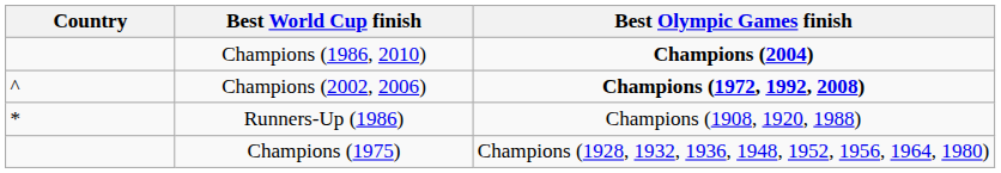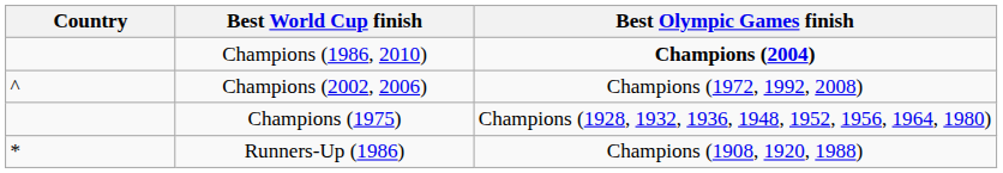 <table class="wikitable">
 <tr>
 <th style="width:125px;">Country</th>
 <th style="width:225px;">Best <a href='#'>World Cup</a> finish</th>
 <th style="width:450x;">Best <a href='#'>Olympic Games</a> finish</th>
 </tr>
 <tr style="text-align:center;">
 <td style="text-align:left;"></td>
 <td>Champions (<a href='#'>1986</a>, <a href='#'>2010</a>)</td>
 <td><strong>Champions (<a href='#'>2004</a>)</strong></td>
 </tr>
 <tr style="text-align:center;">
 <td style="text-align:left;"> ^</td>
 <td>Champions (<a href='#'>2002</a>, <a href='#'>2006</a>)</td>
-<td><strong>Champions (<a href='#'>1972</a>, <a href='#'>1992</a>, <a href='#'>2008</a>)</strong></td>
+<td>Champions (<a href='#'>1972</a>, <a href='#'>1992</a>, <a href='#'>2008</a>)</td>
+</tr>
+<tr style="text-align:center;">
+<td style="text-align:left;"></td>
+<td>Champions (<a href='#'>1975</a>)</td>
+<td>Champions (<a href='#'>1928</a>, <a href='#'>1932</a>, <a href='#'>1936</a>, <a href='#'>1948</a>, <a href='#'>1952</a>, <a href='#'>1956</a>, <a href='#'>1964</a>, <a href='#'>1980</a>)</td>
 </tr>
 <tr style="text-align:center;">
 <td style="text-align:left;"> *</td>
 <td>Runners-Up (<a href='#'>1986</a>)</td>
 <td>Champions (<a href='#'>1908</a>, <a href='#'>1920</a>, <a href='#'>1988</a>)</td>
 </tr>
-<tr style="text-align:center;">
-<td style="text-align:left;"></td>
-<td>Champions (<a href='#'>1975</a>)</td>
-<td>Champions (<a href='#'>1928</a>, <a href='#'>1932</a>, <a href='#'>1936</a>, <a href='#'>1948</a>, <a href='#'>1952</a>, <a href='#'>1956</a>, <a href='#'>1964</a>, <a href='#'>1980</a>)</td>
-</tr>
 </table>
